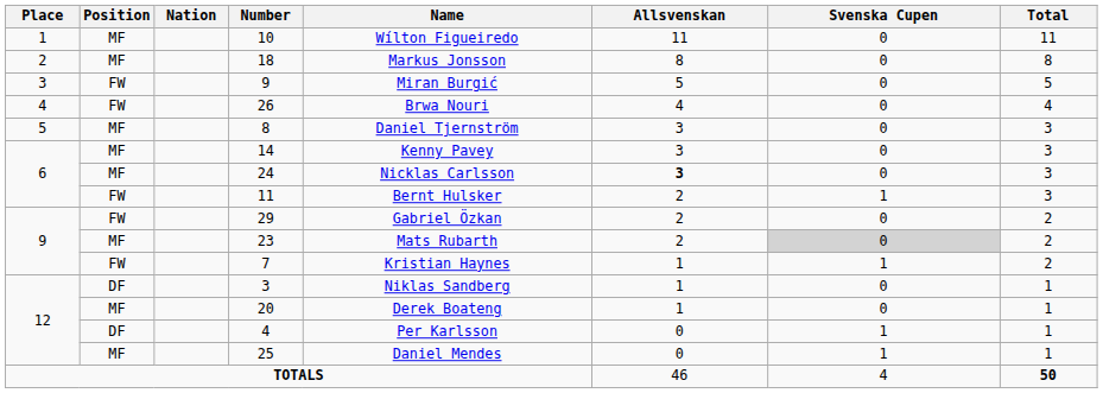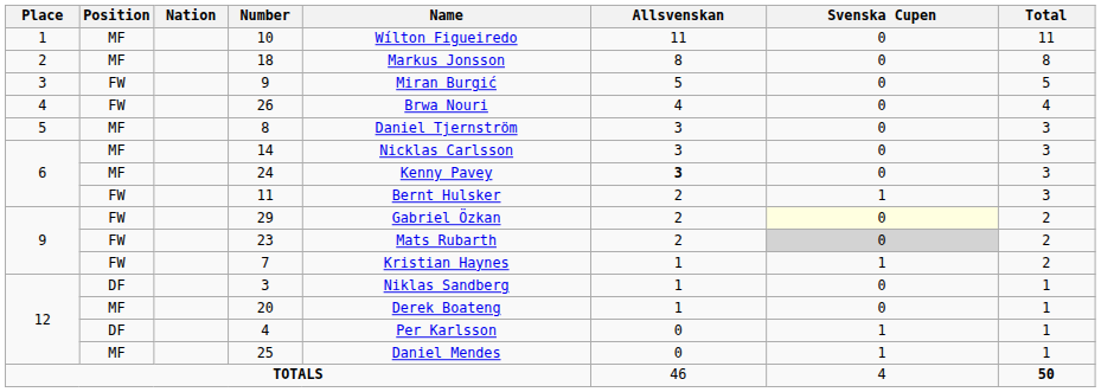 <table class="wikitable" style="font-size: 95%; text-align: center;">
 <tr>
 <th width=60>Place</th>
 <th width=60>Position</th>
 <th width=60>Nation</th>
 <th width=60>Number</th>
 <th width=250>Name</th>
 <th width=150>Allsvenskan</th>
 <th width=200>Svenska Cupen</th>
 <th width=80><strong>Total</strong></th>
 </tr>
 <tr>
 <td>1</td>
 <td>MF</td>
 <td></td>
 <td>10</td>
 <td><a href='#'>Wílton Figueiredo</a></td>
 <td>11</td>
 <td>0</td>
 <td>11</td>
 </tr>
 <tr>
 <td>2</td>
 <td>MF</td>
 <td></td>
 <td>18</td>
 <td><a href='#'>Markus Jonsson</a></td>
 <td>8</td>
 <td>0</td>
 <td>8</td>
 </tr>
 <tr>
 <td>3</td>
 <td>FW</td>
 <td></td>
 <td>9</td>
 <td><a href='#'>Miran Burgić</a></td>
 <td>5</td>
 <td>0</td>
 <td>5</td>
 </tr>
 <tr>
 <td>4</td>
 <td>FW</td>
 <td></td>
 <td>26</td>
 <td><a href='#'>Brwa Nouri</a></td>
 <td>4</td>
 <td>0</td>
 <td>4</td>
 </tr>
 <tr>
 <td>5</td>
 <td>MF</td>
 <td></td>
 <td>8</td>
 <td><a href='#'>Daniel Tjernström</a></td>
 <td>3</td>
 <td>0</td>
 <td>3</td>
 </tr>
 <tr>
 <td rowspan="3">6</td>
 <td>MF</td>
 <td></td>
 <td>14</td>
-<td><a href='#'>Kenny Pavey</a></td>
+<td><a href='#'>Nicklas Carlsson</a></td>
 <td>3</td>
 <td>0</td>
 <td>3</td>
 </tr>
 <tr>
 <td>MF</td>
 <td></td>
 <td>24</td>
-<td><a href='#'>Nicklas Carlsson</a></td>
+<td><a href='#'>Kenny Pavey</a></td>
 <td><strong>3</strong></td>
 <td>0</td>
 <td>3</td>
 </tr>
 <tr>
 <td>FW</td>
 <td></td>
 <td>11</td>
 <td><a href='#'>Bernt Hulsker</a></td>
 <td>2</td>
 <td>1</td>
 <td>3</td>
 </tr>
 <tr>
 <td rowspan="3">9</td>
 <td>FW</td>
 <td></td>
 <td>29</td>
 <td><a href='#'>Gabriel Özkan</a></td>
 <td>2</td>
-<td>0</td>
+<td style="background: lightyellow;">0</td>
 <td>2</td>
 </tr>
 <tr>
-<td>MF</td>
+<td>FW</td>
 <td></td>
 <td>23</td>
 <td><a href='#'>Mats Rubarth</a></td>
 <td>2</td>
 <td style="background: lightgrey;">0</td>
 <td>2</td>
 </tr>
 <tr>
 <td>FW</td>
 <td></td>
 <td>7</td>
 <td><a href='#'>Kristian Haynes</a></td>
 <td>1</td>
 <td>1</td>
 <td>2</td>
 </tr>
 <tr>
 <td rowspan="4">12</td>
 <td>DF</td>
 <td></td>
 <td>3</td>
 <td><a href='#'>Niklas Sandberg</a></td>
 <td>1</td>
 <td>0</td>
 <td>1</td>
 </tr>
 <tr>
 <td>MF</td>
 <td></td>
 <td>20</td>
 <td><a href='#'>Derek Boateng</a></td>
 <td>1</td>
 <td>0</td>
 <td>1</td>
 </tr>
 <tr>
 <td>DF</td>
 <td></td>
 <td>4</td>
 <td><a href='#'>Per Karlsson</a></td>
 <td>0</td>
 <td>1</td>
 <td>1</td>
 </tr>
 <tr>
 <td>MF</td>
 <td></td>
 <td>25</td>
 <td><a href='#'>Daniel Mendes</a></td>
 <td>0</td>
 <td>1</td>
 <td>1</td>
 </tr>
 <tr>
 <td colspan="5"><strong>TOTALS</strong></td>
 <td>46</td>
 <td>4</td>
 <td><strong>50</strong></td>
 </tr>
 </table>
